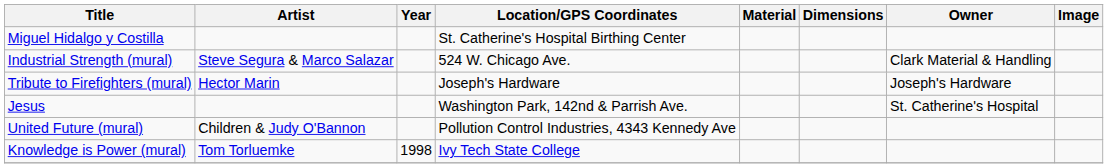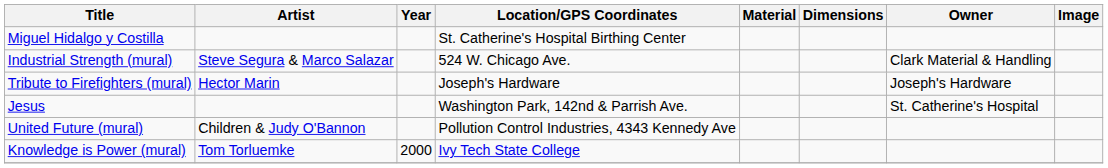 <table class="wikitable sortable">
 <tr>
 <th>Title</th>
 <th>Artist</th>
 <th>Year</th>
 <th>Location/GPS Coordinates</th>
 <th>Material</th>
 <th>Dimensions</th>
 <th>Owner</th>
 <th>Image</th>
 </tr>
 <tr>
 <td><a href='#'>Miguel Hidalgo y Costilla</a></td>
 <td></td>
 <td></td>
 <td>St. Catherine's Hospital Birthing Center</td>
 <td></td>
 <td></td>
 <td></td>
 <td></td>
 </tr>
 <tr>
 <td><a href='#'>Industrial Strength (mural)</a></td>
 <td><a href='#'>Steve Segura</a> & <a href='#'>Marco Salazar</a></td>
 <td></td>
 <td>524 W. Chicago Ave.</td>
 <td></td>
 <td></td>
 <td>Clark Material & Handling</td>
 <td></td>
 </tr>
 <tr>
 <td><a href='#'>Tribute to Firefighters (mural)</a></td>
 <td><a href='#'>Hector Marin</a></td>
 <td></td>
 <td>Joseph's Hardware </td>
 <td></td>
 <td></td>
 <td>Joseph's Hardware</td>
 <td></td>
 </tr>
 <tr>
 <td><a href='#'>Jesus</a></td>
 <td></td>
 <td></td>
 <td>Washington Park, 142nd & Parrish Ave.</td>
 <td></td>
 <td></td>
 <td>St. Catherine's Hospital</td>
 <td></td>
 </tr>
 <tr>
 <td><a href='#'>United Future (mural)</a></td>
 <td>Children & <a href='#'>Judy O'Bannon</a></td>
 <td></td>
 <td>Pollution Control Industries, 4343 Kennedy Ave</td>
 <td></td>
 <td></td>
 <td></td>
 <td></td>
 </tr>
 <tr>
 <td><a href='#'>Knowledge is Power (mural)</a></td>
 <td><a href='#'>Tom Torluemke</a></td>
-<td>1998</td>
+<td>2000</td>
 <td><a href='#'>Ivy Tech State College</a> </td>
 <td></td>
 <td></td>
 <td></td>
 <td></td>
 </tr>
 <tr>
 </tr>
 </table>
